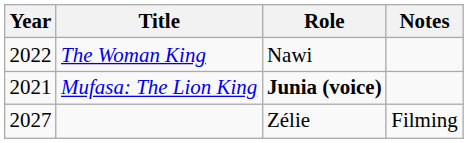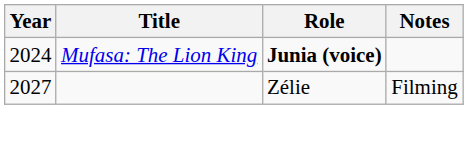 <table class="wikitable">
 <tr>
 <th>Year</th>
 <th>Title</th>
 <th>Role</th>
 <th>Notes</th>
 </tr>
 <tr>
-<td>2022</td>
-<td><em><a href='#'>The Woman King</a></em></td>
-<td>Nawi</td>
-<td></td>
-</tr>
-<tr>
-<td>2021</td>
+<td>2024</td>
 <td><em><a href='#'>Mufasa: The Lion King</a></em></td>
 <td><strong>Junia (voice)</strong></td>
 <td></td>
 </tr>
 <tr>
 <td>2027</td>
 <td></td>
 <td>Zélie</td>
 <td>Filming</td>
 </tr>
 </table>
